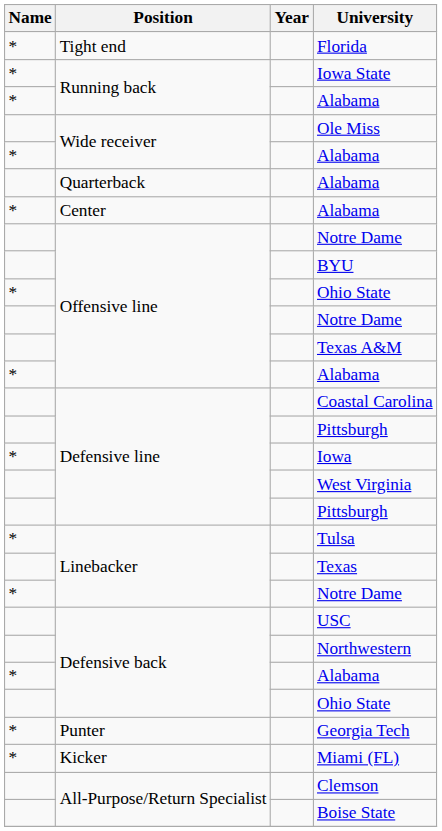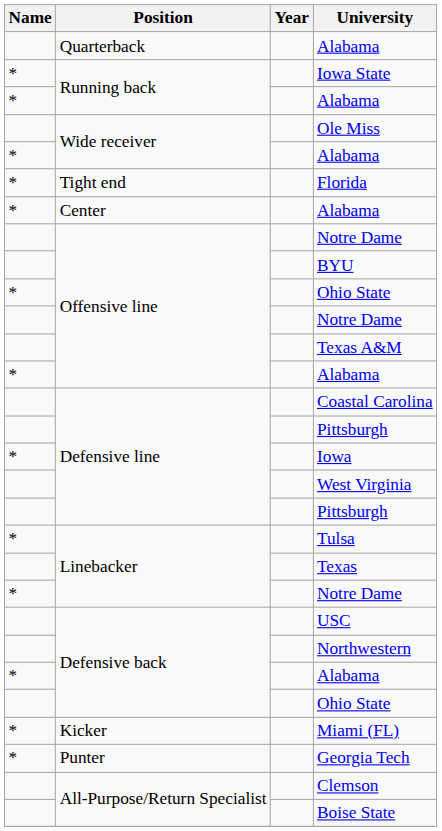 <table class="wikitable sortable">
 <tr>
 <th>Name</th>
 <th>Position</th>
 <th>Year</th>
 <th>University</th>
 </tr>
 <tr>
-<td>*</td>
-<td>Tight end</td>
 <td></td>
-<td><a href='#'>Florida</a></td>
+<td>Quarterback</td>
+<td></td>
+<td><a href='#'>Alabama</a></td>
 </tr>
 <tr>
 <td>*</td>
 <td rowspan="2">Running back</td>
 <td></td>
 <td><a href='#'>Iowa State</a></td>
 </tr>
 <tr>
 <td>*</td>
 <td></td>
 <td><a href='#'>Alabama</a></td>
 </tr>
 <tr>
 <td></td>
 <td rowspan="2">Wide receiver</td>
 <td></td>
 <td><a href='#'>Ole Miss</a></td>
 </tr>
 <tr>
 <td>*</td>
 <td></td>
 <td><a href='#'>Alabama</a></td>
 </tr>
 <tr>
+<td>*</td>
+<td>Tight end</td>
 <td></td>
-<td>Quarterback</td>
-<td></td>
-<td><a href='#'>Alabama</a></td>
+<td><a href='#'>Florida</a></td>
 </tr>
 <tr>
 <td>*</td>
 <td>Center</td>
 <td></td>
 <td><a href='#'>Alabama</a></td>
 </tr>
 <tr>
 <td></td>
 <td rowspan="6">Offensive line</td>
 <td></td>
 <td><a href='#'>Notre Dame</a></td>
 </tr>
 <tr>
 <td></td>
 <td></td>
 <td><a href='#'>BYU</a></td>
 </tr>
 <tr>
 <td>*</td>
 <td></td>
 <td><a href='#'>Ohio State</a></td>
 </tr>
 <tr>
 <td></td>
 <td></td>
 <td><a href='#'>Notre Dame</a></td>
 </tr>
 <tr>
 <td></td>
 <td></td>
 <td><a href='#'>Texas A&M</a></td>
 </tr>
 <tr>
 <td>*</td>
 <td></td>
 <td><a href='#'>Alabama</a></td>
 </tr>
 <tr>
 <td></td>
 <td rowspan="5">Defensive line</td>
 <td></td>
 <td><a href='#'>Coastal Carolina</a></td>
 </tr>
 <tr>
 <td></td>
 <td></td>
 <td><a href='#'>Pittsburgh</a></td>
 </tr>
 <tr>
 <td>*</td>
 <td></td>
 <td><a href='#'>Iowa</a></td>
 </tr>
 <tr>
 <td></td>
 <td></td>
 <td><a href='#'>West Virginia</a></td>
 </tr>
 <tr>
 <td></td>
 <td></td>
 <td><a href='#'>Pittsburgh</a></td>
 </tr>
 <tr>
 <td>*</td>
 <td rowspan="3">Linebacker</td>
 <td></td>
 <td><a href='#'>Tulsa</a></td>
 </tr>
 <tr>
 <td></td>
 <td></td>
 <td><a href='#'>Texas</a></td>
 </tr>
 <tr>
 <td>*</td>
 <td></td>
 <td><a href='#'>Notre Dame</a></td>
 </tr>
 <tr>
 <td></td>
 <td rowspan="4">Defensive back</td>
 <td></td>
 <td><a href='#'>USC</a></td>
 </tr>
 <tr>
 <td></td>
 <td></td>
 <td><a href='#'>Northwestern</a></td>
 </tr>
 <tr>
 <td>*</td>
 <td></td>
 <td><a href='#'>Alabama</a></td>
 </tr>
 <tr>
 <td></td>
 <td></td>
 <td><a href='#'>Ohio State</a></td>
 </tr>
 <tr>
 <td>*</td>
+<td>Kicker</td>
+<td></td>
+<td><a href='#'>Miami (FL)</a></td>
+</tr>
+<tr>
+<td>*</td>
 <td>Punter</td>
 <td></td>
 <td><a href='#'>Georgia Tech</a></td>
-</tr>
-<tr>
-<td>*</td>
-<td>Kicker</td>
-<td></td>
-<td><a href='#'>Miami (FL)</a></td>
 </tr>
 <tr>
 <td></td>
 <td rowspan="2">All-Purpose/Return Specialist</td>
 <td></td>
 <td><a href='#'>Clemson</a></td>
 </tr>
 <tr>
 <td></td>
 <td></td>
 <td><a href='#'>Boise State</a></td>
 </tr>
 <tr>
 </tr>
 </table>
